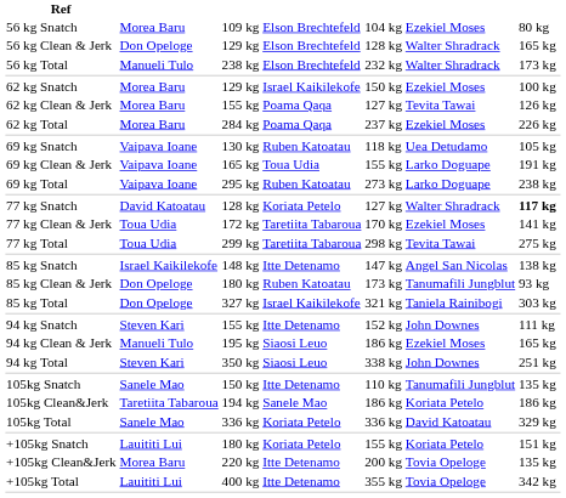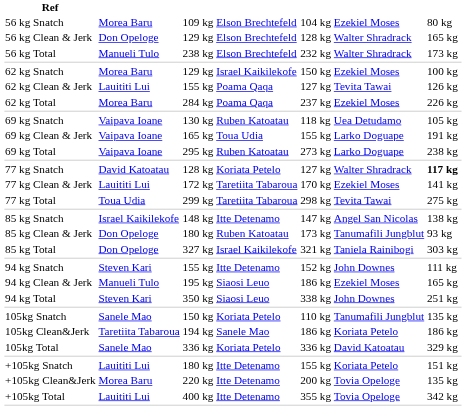 <table>
 <tr>
 <th style="padding:0px 1px 0px 0px;">Ref</th>
 </tr>
 <tr>
 <td>56 kg Snatch</td>
 <td> <a href='#'>Morea Baru</a></td>
 <td>109 kg</td>
 <td> <a href='#'>Elson Brechtefeld</a></td>
 <td>104 kg</td>
 <td> <a href='#'>Ezekiel Moses</a></td>
 <td>80 kg</td>
 <td rowspan=3 align=center></td>
 </tr>
 <tr>
 <td>56 kg Clean & Jerk</td>
 <td> <a href='#'>Don Opeloge</a></td>
 <td>129 kg</td>
 <td> <a href='#'>Elson Brechtefeld</a></td>
 <td>128 kg</td>
 <td> <a href='#'>Walter Shradrack</a></td>
 <td>165 kg</td>
 </tr>
 <tr>
 <td>56 kg Total</td>
 <td> <a href='#'>Manueli Tulo</a></td>
 <td>238 kg</td>
 <td> <a href='#'>Elson Brechtefeld</a></td>
 <td>232 kg</td>
 <td> <a href='#'>Walter Shradrack</a></td>
 <td>173 kg</td>
 </tr>
 <tr bgcolor=#DDDDDD>
 <td colspan=8></td>
 </tr>
 <tr>
 <td>62 kg Snatch</td>
 <td> <a href='#'>Morea Baru</a></td>
 <td>129 kg</td>
 <td> <a href='#'>Israel Kaikilekofe</a></td>
 <td>150 kg</td>
 <td> <a href='#'>Ezekiel Moses</a></td>
 <td>100 kg</td>
 <td rowspan=3 align=center></td>
 </tr>
 <tr>
 <td>62 kg Clean & Jerk</td>
-<td> <a href='#'>Morea Baru</a></td>
+<td> <a href='#'>Lauititi Lui</a></td>
 <td>155 kg</td>
 <td> <a href='#'>Poama Qaqa</a></td>
 <td>127 kg</td>
 <td> <a href='#'>Tevita Tawai</a></td>
 <td>126 kg</td>
 </tr>
 <tr>
 <td>62 kg Total</td>
 <td> <a href='#'>Morea Baru</a></td>
 <td>284 kg</td>
 <td> <a href='#'>Poama Qaqa</a></td>
 <td>237 kg</td>
 <td> <a href='#'>Ezekiel Moses</a></td>
 <td>226 kg</td>
 </tr>
 <tr bgcolor=#DDDDDD>
 <td colspan=8></td>
 </tr>
 <tr>
 <td>69 kg Snatch</td>
 <td> <a href='#'>Vaipava Ioane</a></td>
 <td>130 kg</td>
 <td> <a href='#'>Ruben Katoatau</a></td>
 <td>118 kg</td>
 <td> <a href='#'>Uea Detudamo</a></td>
 <td>105 kg</td>
 <td rowspan=3 align=center></td>
 </tr>
 <tr>
 <td>69 kg Clean & Jerk</td>
 <td> <a href='#'>Vaipava Ioane</a></td>
 <td>165 kg</td>
 <td> <a href='#'>Toua Udia</a></td>
 <td>155 kg</td>
 <td> <a href='#'>Larko Doguape</a></td>
 <td>191 kg</td>
 </tr>
 <tr>
 <td>69 kg Total</td>
 <td> <a href='#'>Vaipava Ioane</a></td>
 <td>295 kg</td>
 <td> <a href='#'>Ruben Katoatau</a></td>
 <td>273 kg</td>
 <td> <a href='#'>Larko Doguape</a></td>
 <td>238 kg</td>
 </tr>
 <tr bgcolor=#DDDDDD>
 <td colspan=8></td>
 </tr>
 <tr>
 <td>77 kg Snatch</td>
 <td> <a href='#'>David Katoatau</a></td>
 <td>128 kg</td>
 <td> <a href='#'>Koriata Petelo</a></td>
 <td>127 kg</td>
 <td> <a href='#'>Walter Shradrack</a></td>
 <td><strong>117 kg</strong></td>
 <td rowspan=3 align=center></td>
 </tr>
 <tr>
 <td>77 kg Clean & Jerk</td>
-<td> <a href='#'>Toua Udia</a></td>
+<td> <a href='#'>Lauititi Lui</a></td>
 <td>172 kg</td>
 <td> <a href='#'>Taretiita Tabaroua</a></td>
 <td>170 kg</td>
 <td> <a href='#'>Ezekiel Moses</a></td>
 <td>141 kg</td>
 </tr>
 <tr>
 <td>77 kg Total</td>
 <td> <a href='#'>Toua Udia</a></td>
 <td>299 kg</td>
 <td> <a href='#'>Taretiita Tabaroua</a></td>
 <td>298 kg</td>
 <td> <a href='#'>Tevita Tawai</a></td>
 <td>275 kg</td>
 </tr>
 <tr bgcolor=#DDDDDD>
 <td colspan=8></td>
 </tr>
 <tr>
 <td>85 kg Snatch</td>
 <td> <a href='#'>Israel Kaikilekofe</a></td>
 <td>148 kg</td>
 <td> <a href='#'>Itte Detenamo</a></td>
 <td>147 kg</td>
 <td> <a href='#'>Angel San Nicolas</a></td>
 <td>138 kg</td>
 <td rowspan=3 align=center></td>
 </tr>
 <tr>
 <td>85 kg Clean & Jerk</td>
 <td> <a href='#'>Don Opeloge</a></td>
 <td>180 kg</td>
 <td> <a href='#'>Ruben Katoatau</a></td>
 <td>173 kg</td>
 <td> <a href='#'>Tanumafili Jungblut</a></td>
 <td>93 kg</td>
 </tr>
 <tr>
 <td>85 kg Total</td>
 <td> <a href='#'>Don Opeloge</a></td>
 <td>327 kg</td>
 <td> <a href='#'>Israel Kaikilekofe</a></td>
 <td>321 kg</td>
 <td> <a href='#'>Taniela Rainibogi</a></td>
 <td>303 kg</td>
 </tr>
 <tr bgcolor=#DDDDDD>
 <td colspan=8></td>
 </tr>
 <tr>
 <td>94 kg Snatch</td>
 <td> <a href='#'>Steven Kari</a></td>
 <td>155 kg</td>
 <td> <a href='#'>Itte Detenamo</a></td>
 <td>152 kg</td>
 <td> <a href='#'>John Downes</a></td>
 <td>111 kg</td>
 <td rowspan=3 align=center></td>
 </tr>
 <tr>
 <td>94 kg Clean & Jerk</td>
 <td> <a href='#'>Manueli Tulo</a></td>
 <td>195 kg</td>
 <td> <a href='#'>Siaosi Leuo</a></td>
 <td>186 kg</td>
 <td> <a href='#'>Ezekiel Moses</a></td>
 <td>165 kg</td>
 </tr>
 <tr>
 <td>94 kg Total</td>
 <td> <a href='#'>Steven Kari</a></td>
 <td>350 kg</td>
 <td> <a href='#'>Siaosi Leuo</a></td>
 <td>338 kg</td>
 <td> <a href='#'>John Downes</a></td>
 <td>251 kg</td>
 </tr>
 <tr bgcolor=#DDDDDD>
 <td colspan=8></td>
 </tr>
 <tr>
 <td>105kg Snatch</td>
 <td> <a href='#'>Sanele Mao</a></td>
 <td>150 kg</td>
-<td> <a href='#'>Itte Detenamo</a></td>
+<td> <a href='#'>Koriata Petelo</a></td>
 <td>110 kg</td>
 <td> <a href='#'>Tanumafili Jungblut</a></td>
 <td>135 kg</td>
 <td rowspan=3 align=center></td>
 </tr>
 <tr>
 <td>105kg Clean&Jerk</td>
 <td> <a href='#'>Taretiita Tabaroua</a></td>
 <td>194 kg</td>
 <td> <a href='#'>Sanele Mao</a></td>
 <td>186 kg</td>
 <td> <a href='#'>Koriata Petelo</a></td>
 <td>186 kg</td>
 </tr>
 <tr>
 <td>105kg Total</td>
 <td> <a href='#'>Sanele Mao</a></td>
 <td>336 kg</td>
 <td> <a href='#'>Koriata Petelo</a></td>
 <td>336 kg</td>
 <td> <a href='#'>David Katoatau</a></td>
 <td>329 kg</td>
 </tr>
 <tr bgcolor=#DDDDDD>
 <td colspan=8></td>
 </tr>
 <tr>
 <td style="padding:1px;">+105kg Snatch</td>
 <td> <a href='#'>Lauititi Lui</a></td>
 <td>180 kg</td>
-<td> <a href='#'>Koriata Petelo</a></td>
+<td> <a href='#'>Itte Detenamo</a></td>
 <td>155 kg</td>
 <td> <a href='#'>Koriata Petelo</a></td>
 <td>151 kg</td>
 <td rowspan=3 align=center></td>
 </tr>
 <tr>
 <td style="padding:1px;">+105kg Clean&Jerk</td>
 <td> <a href='#'>Morea Baru</a></td>
 <td>220 kg</td>
 <td> <a href='#'>Itte Detenamo</a></td>
 <td>200 kg</td>
 <td> <a href='#'>Tovia Opeloge</a></td>
 <td>135 kg</td>
 </tr>
 <tr>
 <td style="padding:1px;">+105kg Total</td>
 <td> <a href='#'>Lauititi Lui</a></td>
 <td>400 kg</td>
 <td> <a href='#'>Itte Detenamo</a></td>
 <td>355 kg</td>
 <td> <a href='#'>Tovia Opeloge</a></td>
 <td>342 kg</td>
 </tr>
 <tr bgcolor=#DDDDDD>
 <td colspan=8></td>
 </tr>
 </table>
